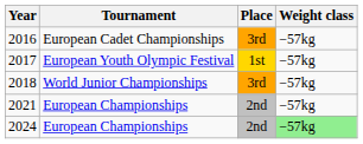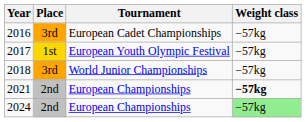 <table class="wikitable">
 <tr>
 <th>Year</th>
+<th>Place</th>
 <th>Tournament</th>
-<th>Place</th>
 <th>Weight class</th>
 </tr>
 <tr>
 <td>2016</td>
+<td bgcolor="orange" align="center">3rd</td>
 <td>European Cadet Championships</td>
-<td bgcolor="orange" align="center">3rd</td>
 <td>−57kg</td>
 </tr>
 <tr>
 <td>2017</td>
+<td bgcolor="gold" align="center">1st</td>
 <td><a href='#'>European Youth Olympic Festival</a></td>
-<td bgcolor="gold" align="center">1st</td>
 <td>−57kg</td>
 </tr>
 <tr>
 <td>2018</td>
+<td bgcolor="orange" align="center">3rd</td>
 <td><a href='#'>World Junior Championships</a></td>
-<td bgcolor="orange" align="center">3rd</td>
 <td>−57kg</td>
 </tr>
 <tr>
 <td>2021</td>
+<td bgcolor="silver" align="center">2nd</td>
 <td><a href='#'>European Championships</a></td>
-<td bgcolor="silver" align="center">2nd</td>
-<td>−57kg</td>
+<td><strong>−57kg</strong></td>
 </tr>
 <tr>
 <td>2024</td>
+<td bgcolor="silver" align="center">2nd</td>
 <td><a href='#'>European Championships</a></td>
-<td bgcolor="silver" align="center">2nd</td>
 <td style="background: lightgreen;">−57kg</td>
 </tr>
 </table>
